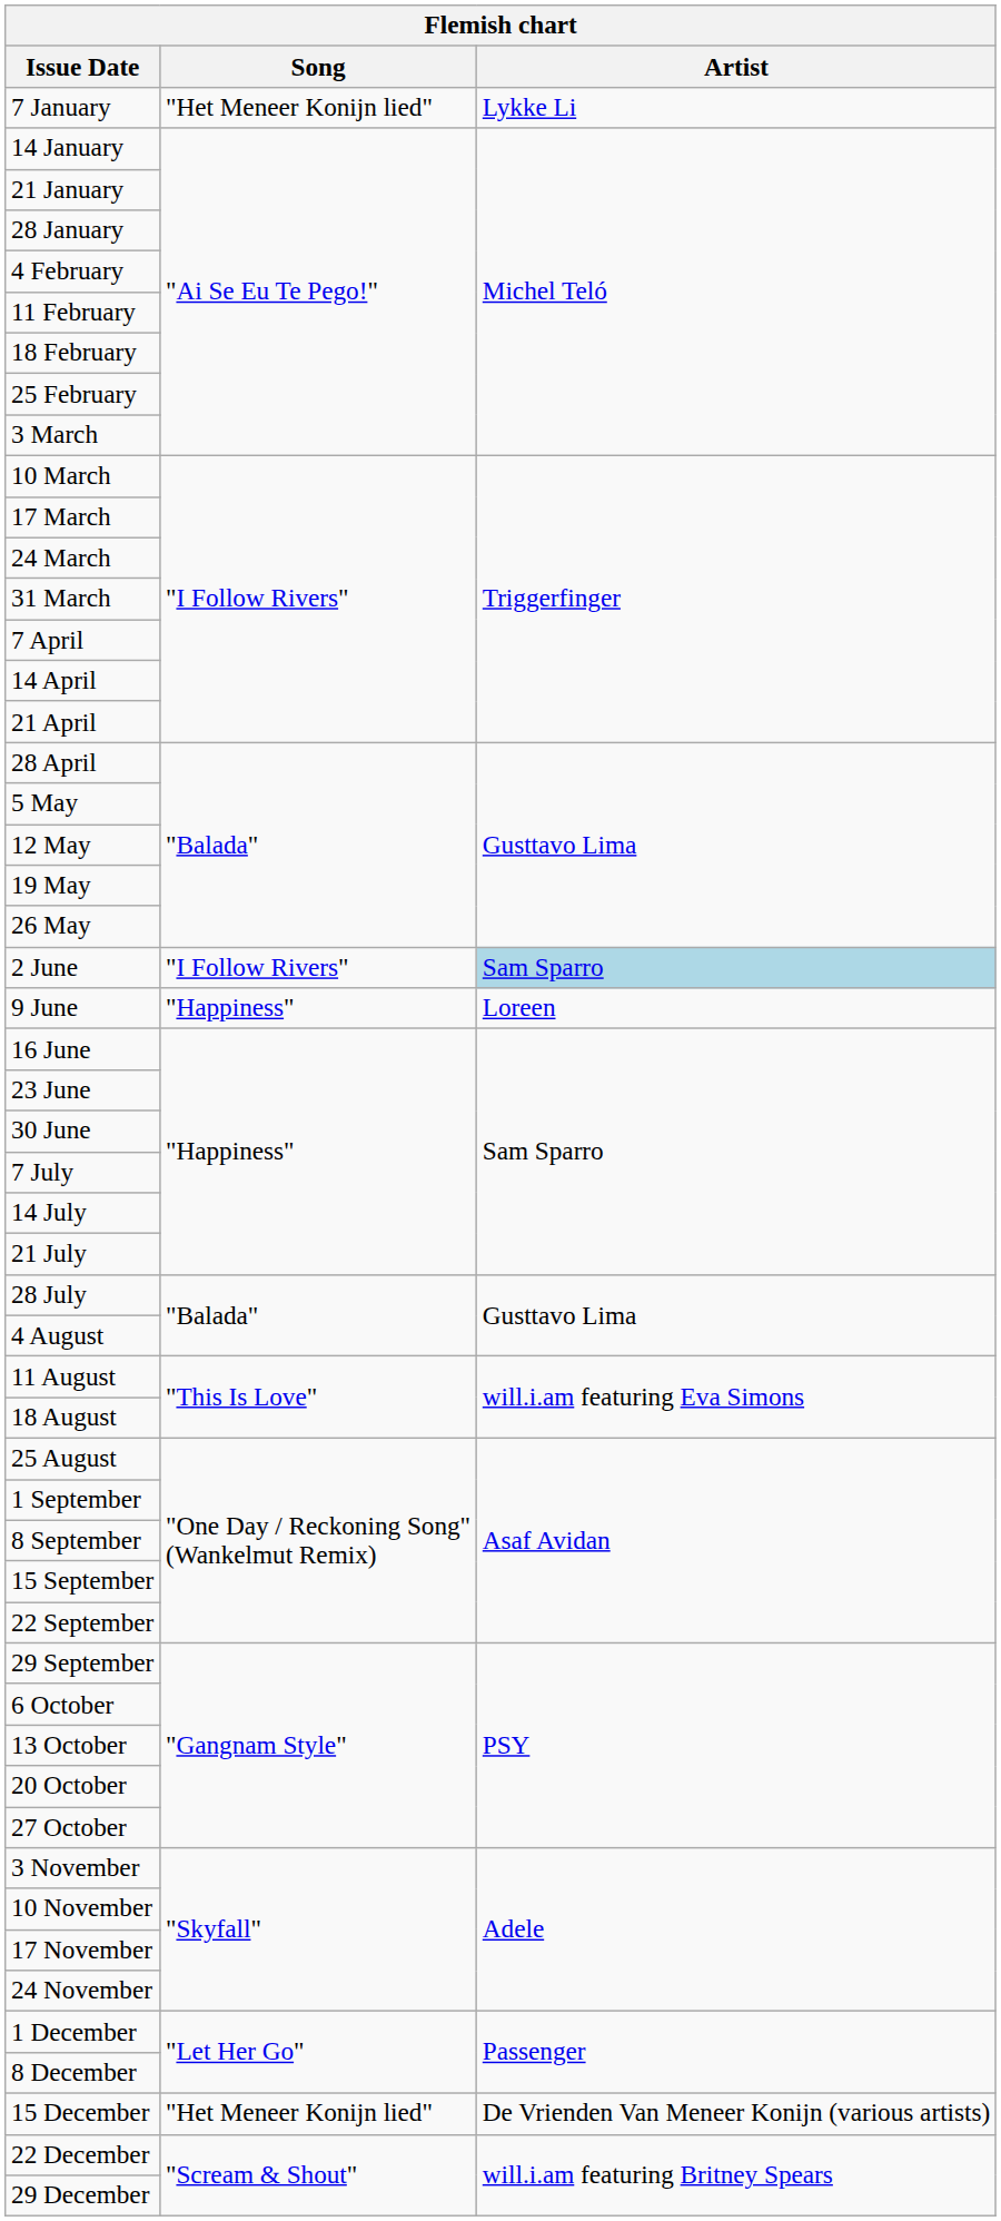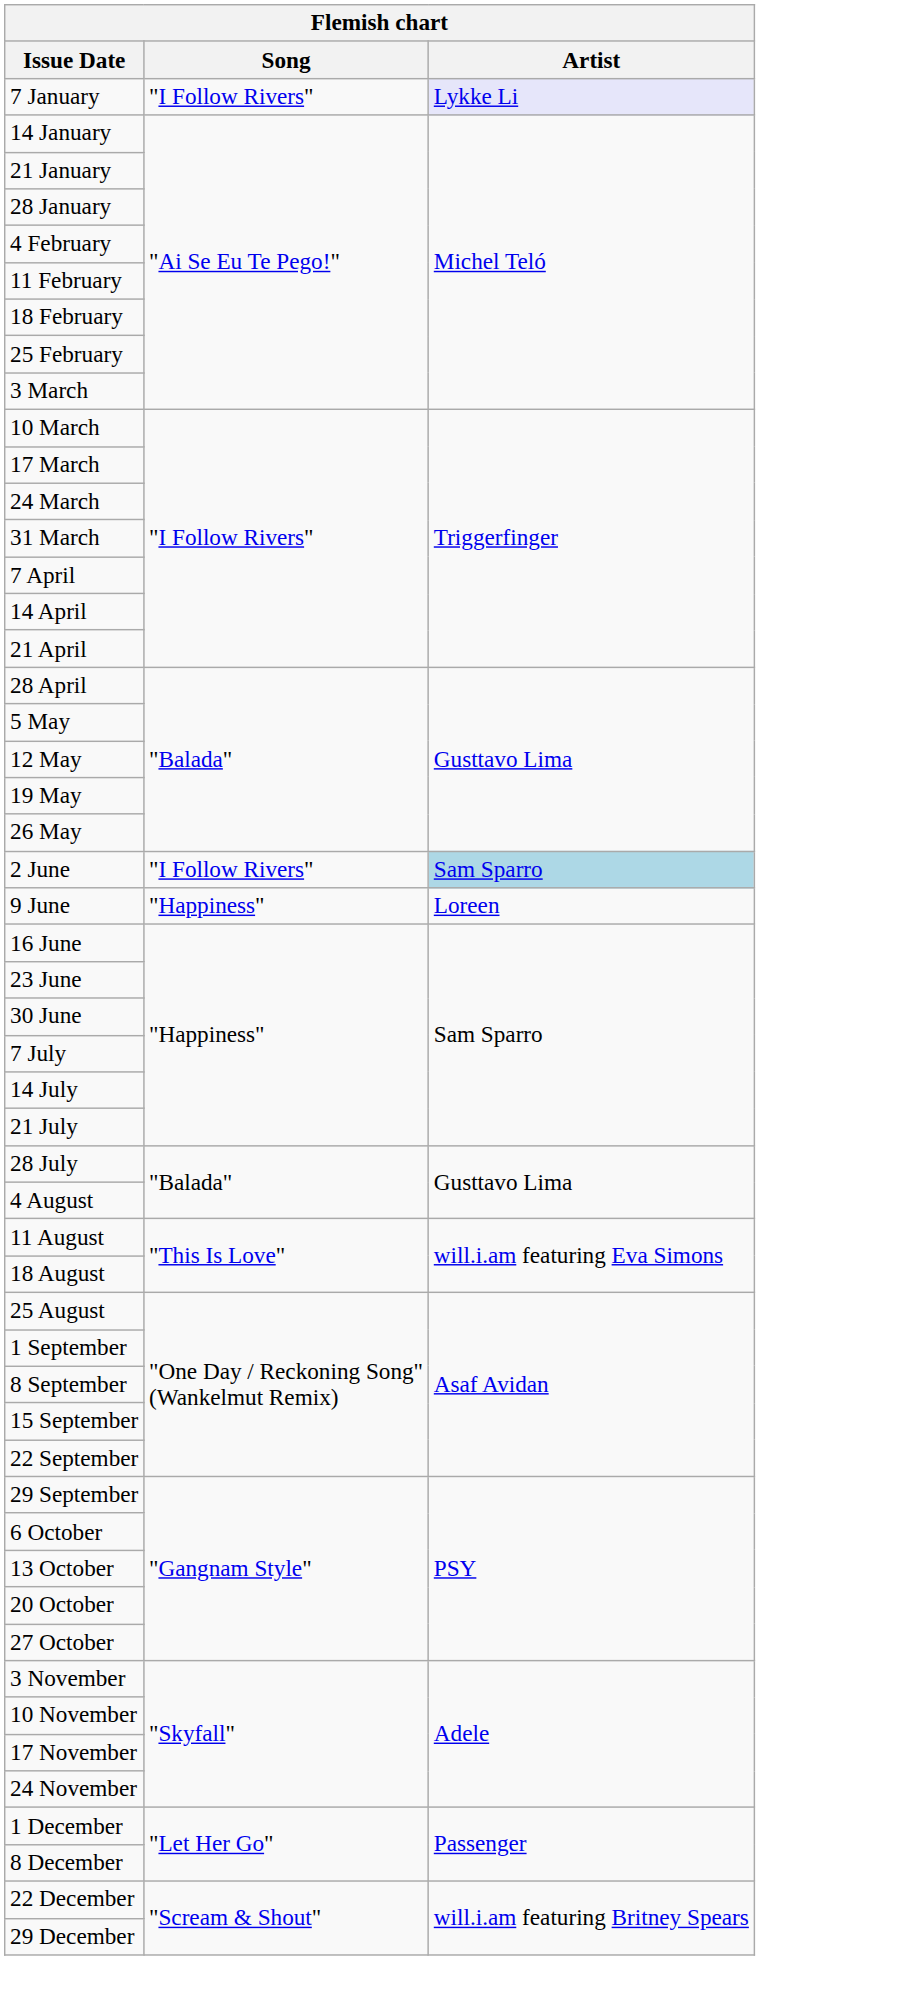 <table class="wikitable">
 <tr>
 <th colspan=3>Flemish chart</th>
 </tr>
 <tr>
 <th>Issue Date</th>
 <th>Song</th>
 <th>Artist</th>
 </tr>
 <tr>
 <td>7 January</td>
-<td rowspan="1">"Het Meneer Konijn lied"</td>
-<td rowspan="1"><a href='#'>Lykke Li</a></td>
+<td rowspan="1">"<a href='#'>I Follow Rivers</a>"</td>
+<td rowspan="1" style="background: lavender;"><a href='#'>Lykke Li</a></td>
 </tr>
 <tr>
 <td>14 January</td>
 <td rowspan="8">"<a href='#'>Ai Se Eu Te Pego!</a>"</td>
 <td rowspan="8"><a href='#'>Michel Teló</a></td>
 </tr>
 <tr>
 <td>21 January</td>
 </tr>
 <tr>
 <td>28 January</td>
 </tr>
 <tr>
 <td>4 February</td>
 </tr>
 <tr>
 <td>11 February</td>
 </tr>
 <tr>
 <td>18 February</td>
 </tr>
 <tr>
 <td>25 February</td>
 </tr>
 <tr>
 <td>3 March</td>
 </tr>
 <tr>
 <td>10 March</td>
 <td rowspan="7">"<a href='#'>I Follow Rivers</a>"</td>
 <td rowspan="7"><a href='#'>Triggerfinger</a></td>
 </tr>
 <tr>
 <td>17 March</td>
 </tr>
 <tr>
 <td>24 March</td>
 </tr>
 <tr>
 <td>31 March</td>
 </tr>
 <tr>
 <td>7 April</td>
 </tr>
 <tr>
 <td>14 April</td>
 </tr>
 <tr>
 <td>21 April</td>
 </tr>
 <tr>
 <td>28 April</td>
 <td rowspan="5">"<a href='#'>Balada</a>"</td>
 <td rowspan="5"><a href='#'>Gusttavo Lima</a></td>
 </tr>
 <tr>
 <td>5 May</td>
 </tr>
 <tr>
 <td>12 May</td>
 </tr>
 <tr>
 <td>19 May</td>
 </tr>
 <tr>
 <td>26 May</td>
 </tr>
 <tr>
 <td>2 June</td>
 <td rowspan="1">"<a href='#'>I Follow Rivers</a>"</td>
 <td rowspan="1" style="background: lightblue;"><a href='#'>Sam Sparro</a></td>
 </tr>
 <tr>
 <td>9 June</td>
 <td rowspan="1">"<a href='#'>Happiness</a>"</td>
 <td rowspan="1"><a href='#'>Loreen</a></td>
 </tr>
 <tr>
 <td>16 June</td>
 <td rowspan="6">"Happiness"</td>
 <td rowspan="6">Sam Sparro</td>
 </tr>
 <tr>
 <td>23 June</td>
 </tr>
 <tr>
 <td>30 June</td>
 </tr>
 <tr>
 <td>7 July</td>
 </tr>
 <tr>
 <td>14 July</td>
 </tr>
 <tr>
 <td>21 July</td>
 </tr>
 <tr>
 <td>28 July</td>
 <td rowspan="2">"Balada"</td>
 <td rowspan="2">Gusttavo Lima</td>
 </tr>
 <tr>
 <td>4 August</td>
 </tr>
 <tr>
 <td>11 August</td>
 <td rowspan="2">"<a href='#'>This Is Love</a>"</td>
 <td rowspan="2"><a href='#'>will.i.am</a> featuring <a href='#'>Eva Simons</a></td>
 </tr>
 <tr>
 <td>18 August</td>
 </tr>
 <tr>
 <td>25 August</td>
 <td rowspan="5">"One Day / Reckoning Song" <br>(Wankelmut Remix)</td>
 <td rowspan="5"><a href='#'>Asaf Avidan</a></td>
 </tr>
 <tr>
 <td>1 September</td>
 </tr>
 <tr>
 <td>8 September</td>
 </tr>
 <tr>
 <td>15 September</td>
 </tr>
 <tr>
 <td>22 September</td>
 </tr>
 <tr>
 <td>29 September</td>
 <td rowspan="5">"<a href='#'>Gangnam Style</a>"</td>
 <td rowspan="5"><a href='#'>PSY</a></td>
 </tr>
 <tr>
 <td>6 October</td>
 </tr>
 <tr>
 <td>13 October</td>
 </tr>
 <tr>
 <td>20 October</td>
 </tr>
 <tr>
 <td>27 October</td>
 </tr>
 <tr>
 <td>3 November</td>
 <td rowspan="4">"<a href='#'>Skyfall</a>"</td>
 <td rowspan="4"><a href='#'>Adele</a></td>
 </tr>
 <tr>
 <td>10 November</td>
 </tr>
 <tr>
 <td>17 November</td>
 </tr>
 <tr>
 <td>24 November</td>
 </tr>
 <tr>
 <td>1 December</td>
 <td rowspan="2">"<a href='#'>Let Her Go</a>"</td>
 <td rowspan="2"><a href='#'>Passenger</a></td>
 </tr>
 <tr>
 <td>8 December</td>
 </tr>
 <tr>
-<td>15 December</td>
-<td rowspan="1">"Het Meneer Konijn lied"</td>
-<td rowspan="1">De Vrienden Van Meneer Konijn (various artists)</td>
-</tr>
-<tr>
 <td>22 December</td>
 <td rowspan="2">"<a href='#'>Scream & Shout</a>"</td>
 <td rowspan="2"><a href='#'>will.i.am</a> featuring <a href='#'>Britney Spears</a></td>
 </tr>
 <tr>
 <td>29 December</td>
 </tr>
 </table>
